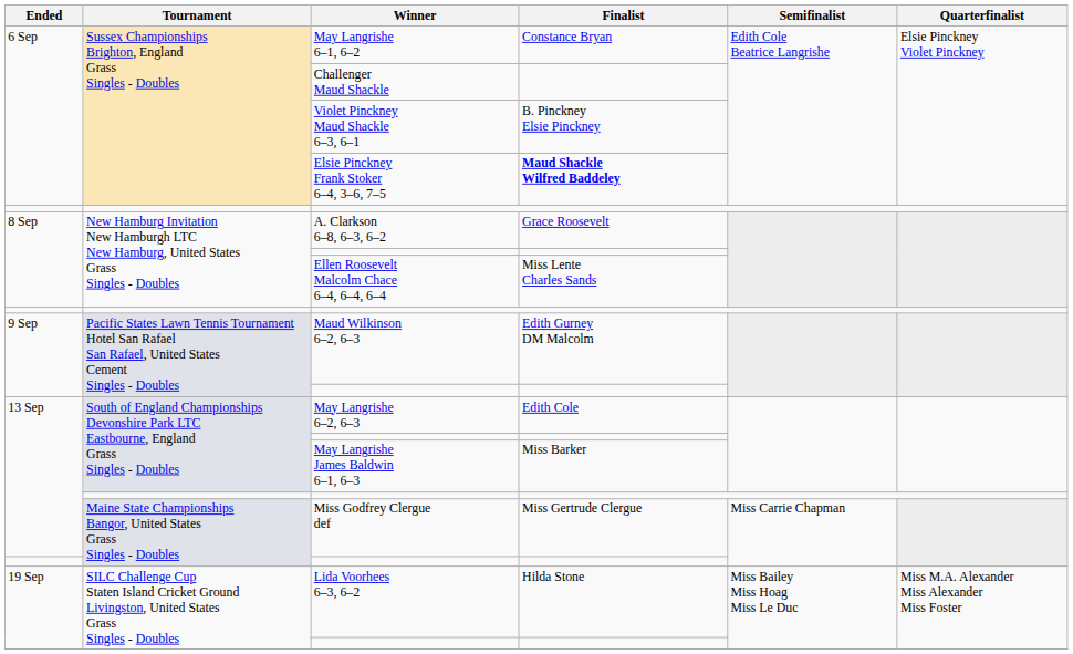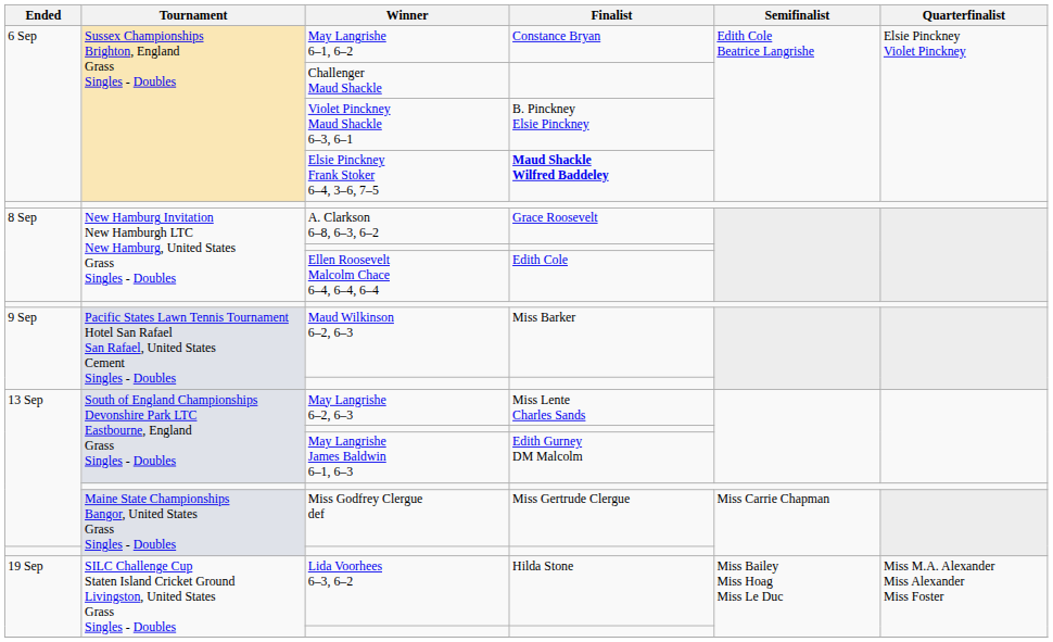 <table class="wikitable" style="font-size:85%;">
 <tr>
 <th width="75">Ended</th>
 <th width="230">Tournament</th>
 <th width="210">Winner</th>
 <th width="210">Finalist</th>
 <th width="170">Semifinalist</th>
 <th width="170">Quarterfinalist</th>
 </tr>
 <tr valign=top>
 <td rowspan=4>6 Sep</td>
 <td style="background:#fae7b5" rowspan=4><a href='#'>Sussex Championships</a><br> <a href='#'>Brighton</a>, England<br>Grass<br><a href='#'>Singles</a> - <a href='#'>Doubles</a></td>
 <td> <a href='#'>May Langrishe</a><br>6–1, 6–2</td>
 <td> <a href='#'>Constance Bryan</a></td>
 <td rowspan=4> <a href='#'>Edith Cole</a> <br>  <a href='#'>Beatrice Langrishe</a></td>
 <td rowspan=4> Elsie Pinckney <br> <a href='#'>Violet Pinckney</a></td>
 </tr>
 <tr valign=top>
 <td>Challenger<br> <a href='#'>Maud Shackle</a></td>
 </tr>
 <tr valign=top>
 <td> <a href='#'>Violet Pinckney</a><br> <a href='#'>Maud Shackle</a><br>6–3, 6–1</td>
 <td> B. Pinckney<br> <a href='#'>Elsie Pinckney</a></td>
 </tr>
 <tr valign=top>
 <td> <a href='#'>Elsie Pinckney</a><br> <a href='#'>Frank Stoker</a><br>6–4, 3–6, 7–5</td>
 <td><strong> <a href='#'>Maud Shackle</a><br> <a href='#'>Wilfred Baddeley</a></strong></td>
 </tr>
 <tr valign=top>
 <td></td>
 <td></td>
 </tr>
 <tr valign=top>
 <td rowspan=3>8 Sep</td>
 <td rowspan=3><a href='#'>New Hamburg Invitation</a><br>New Hamburgh LTC<br><a href='#'>New Hamburg</a>, United States<br>Grass<br><a href='#'>Singles</a> - <a href='#'>Doubles</a></td>
 <td> A. Clarkson<br>6–8, 6–3, 6–2</td>
 <td> <a href='#'>Grace Roosevelt</a></td>
 <td style="background:#ededed;" rowspan=3></td>
 <td style="background:#ededed;" rowspan=3></td>
 </tr>
 <tr valign=top>
 <td></td>
 <td></td>
 </tr>
 <tr valign=top>
 <td> <a href='#'>Ellen Roosevelt</a><br> <a href='#'>Malcolm Chace</a><br>6–4, 6–4, 6–4</td>
-<td> Miss Lente<br> <a href='#'>Charles Sands</a></td>
+<td> <a href='#'>Edith Cole</a></td>
 </tr>
 <tr valign=top>
 <td></td>
 <td></td>
 </tr>
 <tr valign=top>
 <td rowspan=2>9 Sep</td>
 <td style="background:#dfe2e9" rowspan=2><a href='#'>Pacific States Lawn Tennis Tournament</a><br>Hotel San Rafael<br><a href='#'>San Rafael</a>, United States<br>Cement<br><a href='#'>Singles</a> - <a href='#'>Doubles</a></td>
 <td> <a href='#'>Maud Wilkinson</a><br>6–2, 6–3</td>
-<td> <a href='#'>Edith Gurney</a><br> DM Malcolm</td>
+<td> Miss Barker</td>
 <td style="background:#ededed;" rowspan=2></td>
 <td style="background:#ededed;" rowspan=2></td>
 </tr>
 <tr valign=top>
 <td></td>
 <td></td>
 </tr>
 <tr valign=top>
 <td rowspan=5>13 Sep</td>
 <td style="background:#dfe2e9" rowspan=3><a href='#'>South of England Championships</a><br><a href='#'>Devonshire Park LTC</a><br><a href='#'>Eastbourne</a>, England<br>Grass<br><a href='#'>Singles</a> - <a href='#'>Doubles</a></td>
 <td> <a href='#'>May Langrishe</a><br>6–2, 6–3</td>
-<td> <a href='#'>Edith Cole</a></td>
+<td> Miss Lente<br> <a href='#'>Charles Sands</a></td>
 <td rowspan=3></td>
 <td rowspan=3></td>
 </tr>
 <tr valign=top>
 <td></td>
 <td></td>
 </tr>
 <tr valign=top>
 <td> <a href='#'>May Langrishe</a><br> <a href='#'>James Baldwin</a><br>6–1, 6–3</td>
-<td> Miss Barker</td>
+<td> <a href='#'>Edith Gurney</a><br> DM Malcolm</td>
 </tr>
 <tr valign=top>
 <td></td>
 <td></td>
 </tr>
 <tr valign=top>
 <td style="background:#dfe2e9" rowspan=2><a href='#'>Maine State Championships</a><br><a href='#'>Bangor</a>, United States<br>Grass<br><a href='#'>Singles</a> - <a href='#'>Doubles</a></td>
 <td> Miss Godfrey Clergue <br>def</td>
 <td> Miss Gertrude Clergue</td>
 <td rowspan=2> Miss Carrie Chapman</td>
 <td style="background:#ededed;" rowspan=2></td>
 </tr>
 <tr valign=top>
 <td></td>
 <td></td>
 </tr>
 <tr valign=top>
 <td rowspan=2>19 Sep</td>
 <td rowspan=2><a href='#'>SILC Challenge Cup</a><br>Staten Island Cricket Ground<br><a href='#'>Livingston</a>, United States<br>Grass<br><a href='#'>Singles</a> - <a href='#'>Doubles</a></td>
 <td> <a href='#'>Lida Voorhees</a><br>6–3, 6–2</td>
 <td> Hilda Stone</td>
 <td rowspan=2> Miss Bailey<br> Miss Hoag<br> Miss Le Duc</td>
 <td rowspan=2> Miss M.A. Alexander<br> Miss Alexander<br> Miss Foster</td>
 </tr>
 <tr valign=top>
 <td></td>
 <td></td>
 </tr>
 <tr valign=top>
 </tr>
 </table>
